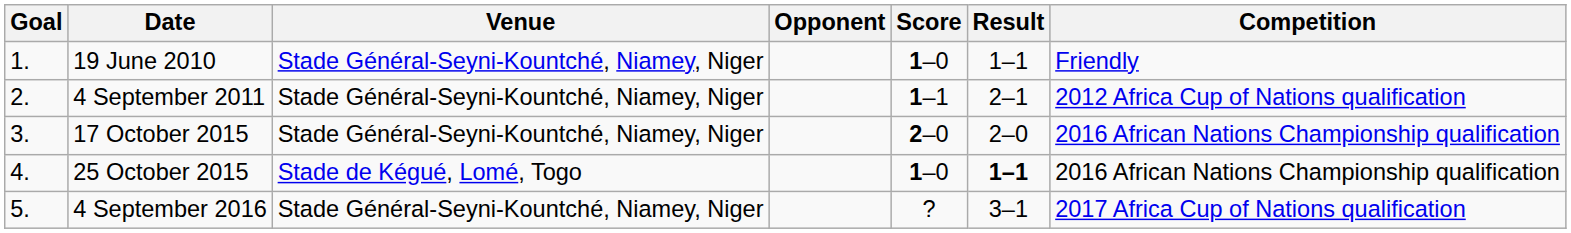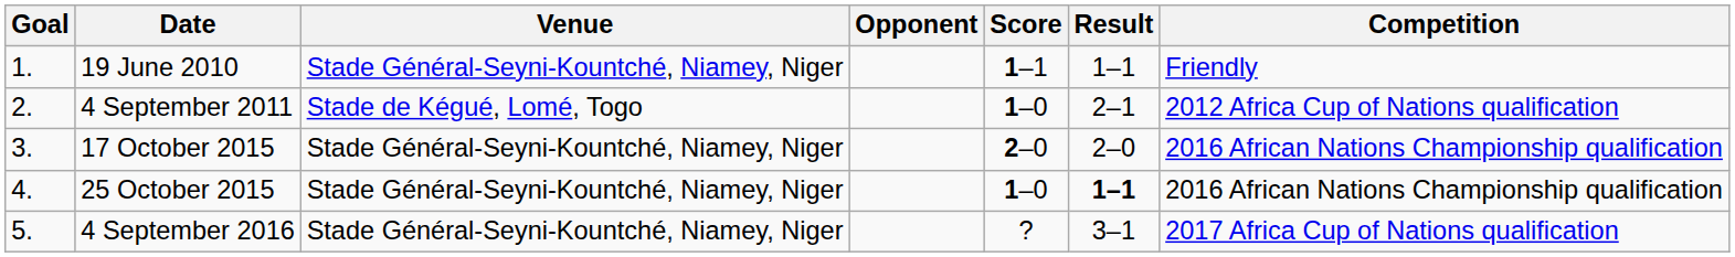 <table class="wikitable plainrowheaders sortable">
 <tr>
 <th>Goal</th>
 <th>Date</th>
 <th>Venue</th>
 <th>Opponent</th>
 <th>Score</th>
 <th>Result</th>
 <th>Competition</th>
 </tr>
 <tr>
 <td>1.</td>
 <td>19 June 2010</td>
 <td><a href='#'>Stade Général-Seyni-Kountché</a>, <a href='#'>Niamey</a>, Niger</td>
 <td></td>
-<td align=center><strong>1</strong>–0</td>
+<td align=center><strong>1</strong>–1</td>
 <td align=center>1–1</td>
 <td><a href='#'>Friendly</a></td>
 </tr>
 <tr>
 <td>2.</td>
 <td>4 September 2011</td>
-<td>Stade Général-Seyni-Kountché, Niamey, Niger</td>
+<td><a href='#'>Stade de Kégué</a>, <a href='#'>Lomé</a>, Togo</td>
 <td></td>
-<td align=center><strong>1</strong>–1</td>
+<td align=center><strong>1</strong>–0</td>
 <td align=center>2–1</td>
 <td><a href='#'>2012 Africa Cup of Nations qualification</a></td>
 </tr>
 <tr>
 <td>3.</td>
 <td>17 October 2015</td>
 <td>Stade Général-Seyni-Kountché, Niamey, Niger</td>
 <td></td>
 <td align=center><strong>2</strong>–0</td>
 <td align=center>2–0</td>
 <td><a href='#'>2016 African Nations Championship qualification</a></td>
 </tr>
 <tr>
 <td>4.</td>
 <td>25 October 2015</td>
-<td><a href='#'>Stade de Kégué</a>, <a href='#'>Lomé</a>, Togo</td>
+<td>Stade Général-Seyni-Kountché, Niamey, Niger</td>
 <td></td>
 <td align=center><strong>1</strong>–0</td>
 <td align=center><strong>1–1</strong></td>
 <td>2016 African Nations Championship qualification</td>
 </tr>
 <tr>
 <td>5.</td>
 <td>4 September 2016</td>
 <td>Stade Général-Seyni-Kountché, Niamey, Niger</td>
 <td></td>
 <td align=center>?</td>
 <td align=center>3–1</td>
 <td><a href='#'>2017 Africa Cup of Nations qualification</a></td>
 </tr>
 </table>
